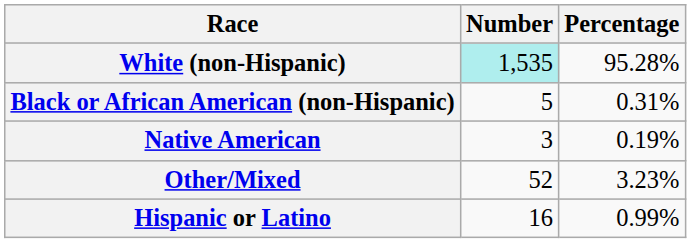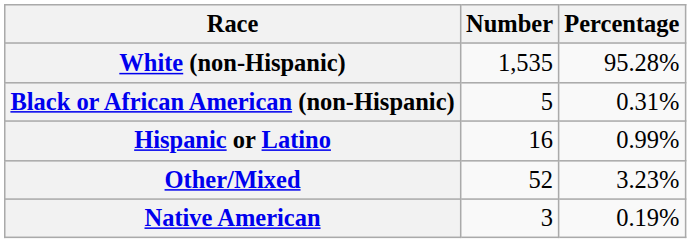 <table class="wikitable" style="text-align:right">
 <tr>
 <th scope="col">Race</th>
 <th scope="col">Number</th>
 <th scope="col">Percentage</th>
 </tr>
 <tr>
 <th scope="row"><a href='#'>White</a> (non-Hispanic)</th>
-<td style="background: paleturquoise;">1,535</td>
+<td>1,535</td>
 <td>95.28%</td>
 </tr>
 <tr>
 <th scope="row"><a href='#'>Black or African American</a> (non-Hispanic)</th>
 <td>5</td>
 <td>0.31%</td>
 </tr>
 <tr>
-<th scope="row"><a href='#'>Native American</a></th>
-<td>3</td>
-<td>0.19%</td>
+<th scope="row"><a href='#'>Hispanic</a> or <a href='#'>Latino</a></th>
+<td>16</td>
+<td>0.99%</td>
 </tr>
 <tr>
 <th scope="row"><a href='#'>Other/Mixed</a></th>
 <td>52</td>
 <td>3.23%</td>
 </tr>
 <tr>
-<th scope="row"><a href='#'>Hispanic</a> or <a href='#'>Latino</a></th>
-<td>16</td>
-<td>0.99%</td>
+<th scope="row"><a href='#'>Native American</a></th>
+<td>3</td>
+<td>0.19%</td>
 </tr>
 </table>
